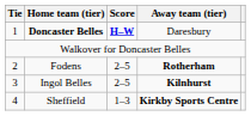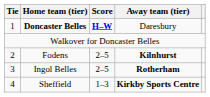 <table class="wikitable" style="text-align:center; font-size:85%">
 <tr>
 <th>Tie</th>
 <th>Home team (tier)</th>
 <th>Score</th>
 <th>Away team (tier)</th>
 <th></th>
 </tr>
 <tr>
 <td align="center">1</td>
 <td><strong>Doncaster Belles</strong></td>
 <td align="center"><strong><a href='#'>H–W</a></strong></td>
 <td>Daresbury</td>
 <td></td>
 </tr>
 <tr>
 <td colspan="5" align="center">Walkover for Doncaster Belles</td>
 </tr>
 <tr>
 <td align="center">2</td>
 <td>Fodens</td>
 <td align="center">2–5 </td>
-<td><strong>Rotherham</strong></td>
+<td><strong>Kilnhurst</strong></td>
 <td></td>
 </tr>
 <tr>
 <td align="center">3</td>
 <td>Ingol Belles</td>
 <td align="center">2–5</td>
-<td><strong>Kilnhurst</strong></td>
+<td><strong>Rotherham</strong></td>
 <td></td>
 </tr>
 <tr>
 <td align="center">4</td>
 <td>Sheffield</td>
 <td align="center">1–3</td>
 <td><strong>Kirkby Sports Centre</strong></td>
 <td></td>
 </tr>
 </table>
